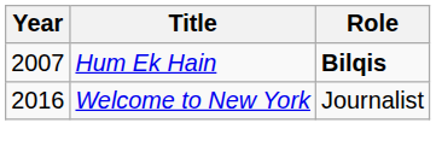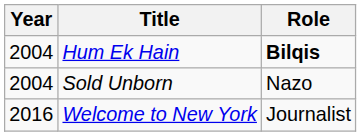 <table class="wikitable sortable plainrowheaders">
 <tr style="text-align:center;">
 <th scope="col">Year</th>
 <th scope="col">Title</th>
 <th scope="col">Role</th>
 </tr>
 <tr>
-<td>2007</td>
+<td>2004</td>
 <td><em><a href='#'>Hum Ek Hain</a></em></td>
 <td><strong>Bilqis</strong></td>
+</tr>
+<tr>
+<td>2004</td>
+<td><em>Sold Unborn</em></td>
+<td>Nazo</td>
 </tr>
 <tr>
 <td>2016</td>
 <td><em><a href='#'>Welcome to New York</a></em></td>
 <td>Journalist</td>
 </tr>
 </table>
